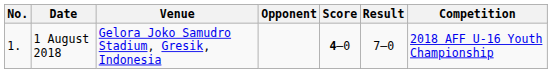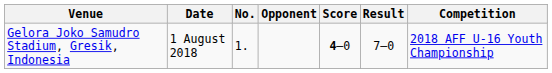 <table class="wikitable">
 <tr>
+<th>Venue</th>
+<th>Date</th>
 <th>No.</th>
-<th>Date</th>
-<th>Venue</th>
 <th>Opponent</th>
 <th>Score</th>
 <th>Result</th>
 <th>Competition</th>
 </tr>
 <tr>
+<td><a href='#'>Gelora Joko Samudro Stadium</a>, <a href='#'>Gresik</a>, <a href='#'>Indonesia</a></td>
+<td>1 August 2018</td>
 <td>1.</td>
-<td>1 August 2018</td>
-<td><a href='#'>Gelora Joko Samudro Stadium</a>, <a href='#'>Gresik</a>, <a href='#'>Indonesia</a></td>
 <td></td>
 <td align=center><strong>4</strong>–0</td>
 <td align=center>7–0</td>
 <td><a href='#'>2018 AFF U-16 Youth Championship</a></td>
 </tr>
 </table>
